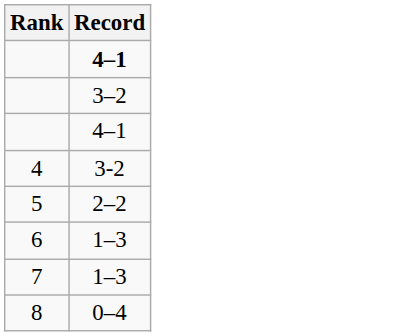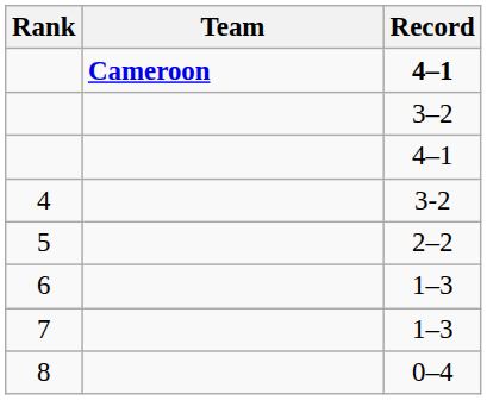 <table class=wikitable style="text-align:center;">
 <tr>
 <th>Rank</th>
+<th width=170>Team</th>
 <th>Record</th>
 </tr>
 <tr>
 <td></td>
+<td align=left> <strong><a href='#'>Cameroon</a></strong></td>
 <td><strong>4–1</strong></td>
 </tr>
 <tr>
 <td></td>
+<td align=left></td>
 <td>3–2</td>
 </tr>
 <tr>
 <td></td>
+<td align=left></td>
 <td>4–1</td>
 </tr>
 <tr>
 <td>4</td>
+<td align=left></td>
 <td>3-2</td>
 </tr>
 <tr>
 <td>5</td>
+<td align=left></td>
 <td>2–2</td>
 </tr>
 <tr>
 <td>6</td>
+<td align=left></td>
 <td>1–3</td>
 </tr>
 <tr>
 <td>7</td>
+<td align=left></td>
 <td>1–3</td>
 </tr>
 <tr>
 <td>8</td>
+<td align=left></td>
 <td>0–4</td>
 </tr>
 </table>
